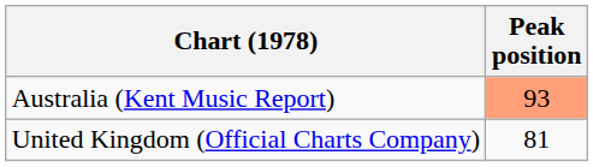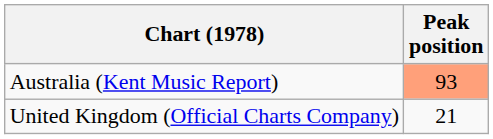 <table class="wikitable">
 <tr>
 <th>Chart (1978)</th>
 <th>Peak<br> position</th>
 </tr>
 <tr>
 <td>Australia (<a href='#'>Kent Music Report</a>)</td>
 <td align="center" style="background: lightsalmon;">93</td>
 </tr>
 <tr>
 <td>United Kingdom (<a href='#'>Official Charts Company</a>)</td>
-<td align="center">81</td>
+<td align="center">21</td>
 </tr>
 </table>
